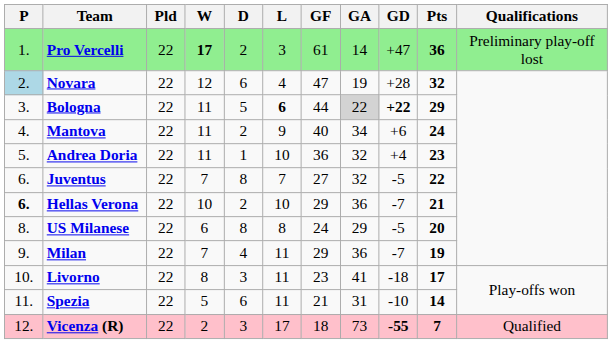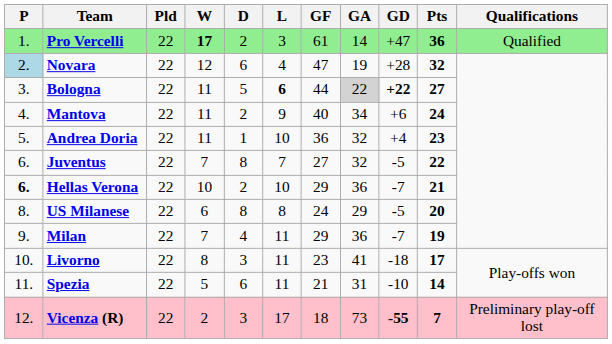 <table class="wikitable sortable" style="text-align: center;">
 <tr>
 <th width=33>P<br></th>
 <th width=100>Team<br></th>
 <th width=33>Pld<br></th>
 <th width=33>W<br></th>
 <th width=33>D<br></th>
 <th width=33>L<br></th>
 <th width=33>GF<br></th>
 <th width=33>GA<br></th>
 <th width=33>GD<br></th>
 <th width=33>Pts<br></th>
 <th class="unsortable" width=150>Qualifications<br></th>
 </tr>
 <tr style="background: #90EE90;">
 <td>1.</td>
 <td align="left"><strong><a href='#'>Pro Vercelli</a></strong></td>
 <td>22</td>
 <td><strong>17</strong></td>
 <td>2</td>
 <td>3</td>
 <td>61</td>
 <td>14</td>
 <td>+47</td>
 <td><strong>36</strong></td>
-<td>Preliminary play-off lost</td>
+<td>Qualified</td>
 </tr>
 <tr>
 <td style="background: lightblue;">2.</td>
 <td align="left"><strong><a href='#'>Novara</a></strong></td>
 <td>22</td>
 <td>12</td>
 <td>6</td>
 <td>4</td>
 <td>47</td>
 <td>19</td>
 <td>+28</td>
 <td><strong>32</strong></td>
 <td rowspan=8></td>
 </tr>
 <tr>
 <td>3.</td>
 <td align="left"><strong><a href='#'>Bologna</a></strong></td>
 <td>22</td>
 <td>11</td>
 <td>5</td>
 <td><strong>6</strong></td>
 <td>44</td>
 <td style="background: lightgrey;">22</td>
 <td><strong>+22</strong></td>
-<td><strong>29</strong></td>
+<td><strong>27</strong></td>
 </tr>
 <tr>
 <td>4.</td>
 <td align="left"><strong><a href='#'>Mantova</a></strong></td>
 <td>22</td>
 <td>11</td>
 <td>2</td>
 <td>9</td>
 <td>40</td>
 <td>34</td>
 <td>+6</td>
 <td><strong>24</strong></td>
 </tr>
 <tr>
 <td>5.</td>
 <td align="left"><strong><a href='#'>Andrea Doria</a></strong></td>
 <td>22</td>
 <td>11</td>
 <td>1</td>
 <td>10</td>
 <td>36</td>
 <td>32</td>
 <td>+4</td>
 <td><strong>23</strong></td>
 </tr>
 <tr>
 <td>6.</td>
 <td align="left"><strong><a href='#'>Juventus</a></strong></td>
 <td>22</td>
 <td>7</td>
 <td>8</td>
 <td>7</td>
 <td>27</td>
 <td>32</td>
 <td>-5</td>
 <td><strong>22</strong></td>
 </tr>
 <tr>
 <td><strong>6.</strong></td>
 <td align="left"><strong><a href='#'>Hellas Verona</a></strong></td>
 <td>22</td>
 <td>10</td>
 <td>2</td>
 <td>10</td>
 <td>29</td>
 <td>36</td>
 <td>-7</td>
 <td><strong>21</strong></td>
 </tr>
 <tr>
 <td>8.</td>
 <td align="left"><strong><a href='#'>US Milanese</a></strong></td>
 <td>22</td>
 <td>6</td>
 <td>8</td>
 <td>8</td>
 <td>24</td>
 <td>29</td>
 <td>-5</td>
 <td><strong>20</strong></td>
 </tr>
 <tr>
 <td>9.</td>
 <td align="left"><strong><a href='#'>Milan</a></strong></td>
 <td>22</td>
 <td>7</td>
 <td>4</td>
 <td>11</td>
 <td>29</td>
 <td>36</td>
 <td>-7</td>
 <td><strong>19</strong></td>
 </tr>
 <tr>
 <td>10.</td>
 <td align="left"><strong><a href='#'>Livorno</a></strong></td>
 <td>22</td>
 <td>8</td>
 <td>3</td>
 <td>11</td>
 <td>23</td>
 <td>41</td>
 <td>-18</td>
 <td><strong>17</strong></td>
 <td rowspan=2>Play-offs won</td>
 </tr>
 <tr>
 <td>11.</td>
 <td align="left"><strong><a href='#'>Spezia</a></strong></td>
 <td>22</td>
 <td>5</td>
 <td>6</td>
 <td>11</td>
 <td>21</td>
 <td>31</td>
 <td>-10</td>
 <td><strong>14</strong></td>
 </tr>
 <tr style="background: pink">
 <td>12.</td>
 <td align="left"><strong><a href='#'>Vicenza</a> (R)</strong></td>
 <td>22</td>
 <td>2</td>
 <td>3</td>
 <td>17</td>
 <td>18</td>
 <td>73</td>
 <td><strong>-55</strong></td>
 <td><strong>7</strong></td>
-<td>Qualified</td>
+<td>Preliminary play-off lost</td>
 </tr>
 </table>
